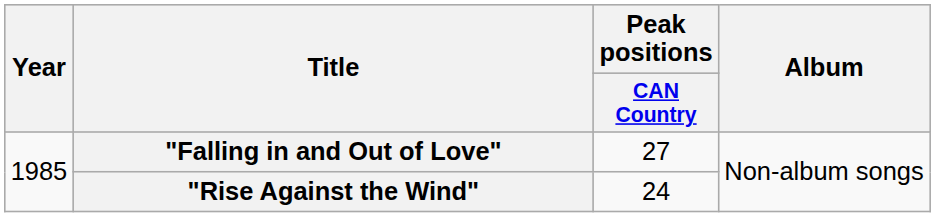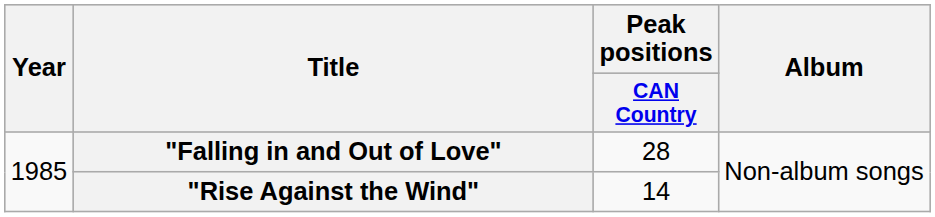 <table class="wikitable plainrowheaders" style=text-align:center;>
 <tr>
 <th scope="col" rowspan="2">Year</th>
 <th scope="col" rowspan="2" style="width:20em;">Title</th>
 <th scope="col" colspan="1">Peak positions</th>
 <th scope="col" rowspan="2">Album</th>
 </tr>
 <tr style="font-size:smaller;">
 <th width="65"><a href='#'>CAN Country</a></th>
 </tr>
 <tr>
 <td rowspan="2">1985</td>
 <th scope="row">"Falling in and Out of Love"</th>
-<td>27</td>
+<td>28</td>
 <td align="left" rowspan="2">Non-album songs</td>
 </tr>
 <tr>
 <th scope="row">"Rise Against the Wind"</th>
-<td>24</td>
+<td>14</td>
 </tr>
 </table>
